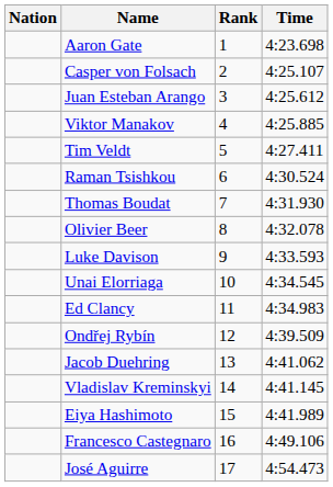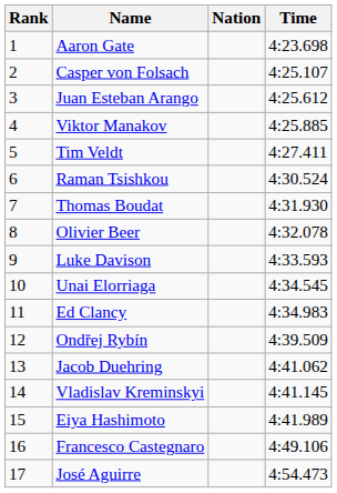 <table class="wikitable sortable" style="text-align:left">
 <tr>
+<th>Rank</th>
+<th>Name</th>
 <th>Nation</th>
-<th>Name</th>
-<th>Rank</th>
 <th>Time</th>
 </tr>
 <tr>
+<td>1</td>
+<td><a href='#'>Aaron Gate</a></td>
 <td></td>
-<td><a href='#'>Aaron Gate</a></td>
-<td>1</td>
 <td>4:23.698</td>
 </tr>
 <tr>
+<td>2</td>
+<td><a href='#'>Casper von Folsach</a></td>
 <td></td>
-<td><a href='#'>Casper von Folsach</a></td>
-<td>2</td>
 <td>4:25.107</td>
 </tr>
 <tr>
+<td>3</td>
+<td><a href='#'>Juan Esteban Arango</a></td>
 <td></td>
-<td><a href='#'>Juan Esteban Arango</a></td>
-<td>3</td>
 <td>4:25.612</td>
 </tr>
 <tr>
+<td>4</td>
+<td><a href='#'>Viktor Manakov</a></td>
 <td></td>
-<td><a href='#'>Viktor Manakov</a></td>
-<td>4</td>
 <td>4:25.885</td>
 </tr>
 <tr>
+<td>5</td>
+<td><a href='#'>Tim Veldt</a></td>
 <td></td>
-<td><a href='#'>Tim Veldt</a></td>
-<td>5</td>
 <td>4:27.411</td>
 </tr>
 <tr>
+<td>6</td>
+<td><a href='#'>Raman Tsishkou</a></td>
 <td></td>
-<td><a href='#'>Raman Tsishkou</a></td>
-<td>6</td>
 <td>4:30.524</td>
 </tr>
 <tr>
+<td>7</td>
+<td><a href='#'>Thomas Boudat</a></td>
 <td></td>
-<td><a href='#'>Thomas Boudat</a></td>
-<td>7</td>
 <td>4:31.930</td>
 </tr>
 <tr>
+<td>8</td>
+<td><a href='#'>Olivier Beer</a></td>
 <td></td>
-<td><a href='#'>Olivier Beer</a></td>
-<td>8</td>
 <td>4:32.078</td>
 </tr>
 <tr>
+<td>9</td>
+<td><a href='#'>Luke Davison</a></td>
 <td></td>
-<td><a href='#'>Luke Davison</a></td>
-<td>9</td>
 <td>4:33.593</td>
 </tr>
 <tr>
+<td>10</td>
+<td><a href='#'>Unai Elorriaga</a></td>
 <td></td>
-<td><a href='#'>Unai Elorriaga</a></td>
-<td>10</td>
 <td>4:34.545</td>
 </tr>
 <tr>
+<td>11</td>
+<td><a href='#'>Ed Clancy</a></td>
 <td></td>
-<td><a href='#'>Ed Clancy</a></td>
-<td>11</td>
 <td>4:34.983</td>
 </tr>
 <tr>
+<td>12</td>
+<td><a href='#'>Ondřej Rybín</a></td>
 <td></td>
-<td><a href='#'>Ondřej Rybín</a></td>
-<td>12</td>
 <td>4:39.509</td>
 </tr>
 <tr>
+<td>13</td>
+<td><a href='#'>Jacob Duehring</a></td>
 <td></td>
-<td><a href='#'>Jacob Duehring</a></td>
-<td>13</td>
 <td>4:41.062</td>
 </tr>
 <tr>
+<td>14</td>
+<td><a href='#'>Vladislav Kreminskyi</a></td>
 <td></td>
-<td><a href='#'>Vladislav Kreminskyi</a></td>
-<td>14</td>
 <td>4:41.145</td>
 </tr>
 <tr>
+<td>15</td>
+<td><a href='#'>Eiya Hashimoto</a></td>
 <td></td>
-<td><a href='#'>Eiya Hashimoto</a></td>
-<td>15</td>
 <td>4:41.989</td>
 </tr>
 <tr>
+<td>16</td>
+<td><a href='#'>Francesco Castegnaro</a></td>
 <td></td>
-<td><a href='#'>Francesco Castegnaro</a></td>
-<td>16</td>
 <td>4:49.106</td>
 </tr>
 <tr>
+<td>17</td>
+<td><a href='#'>José Aguirre</a></td>
 <td></td>
-<td><a href='#'>José Aguirre</a></td>
-<td>17</td>
 <td>4:54.473</td>
 </tr>
 </table>
